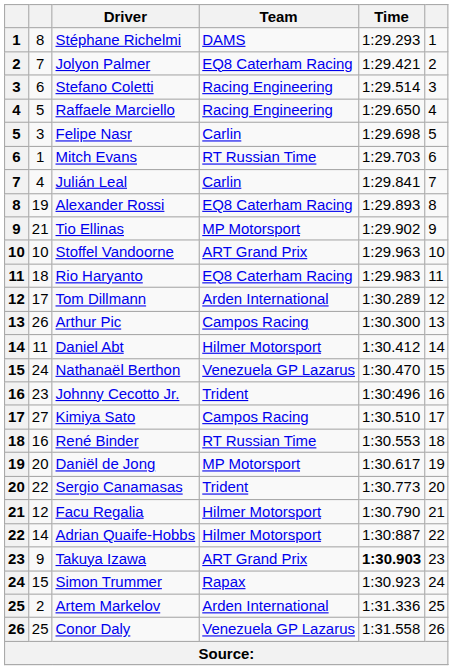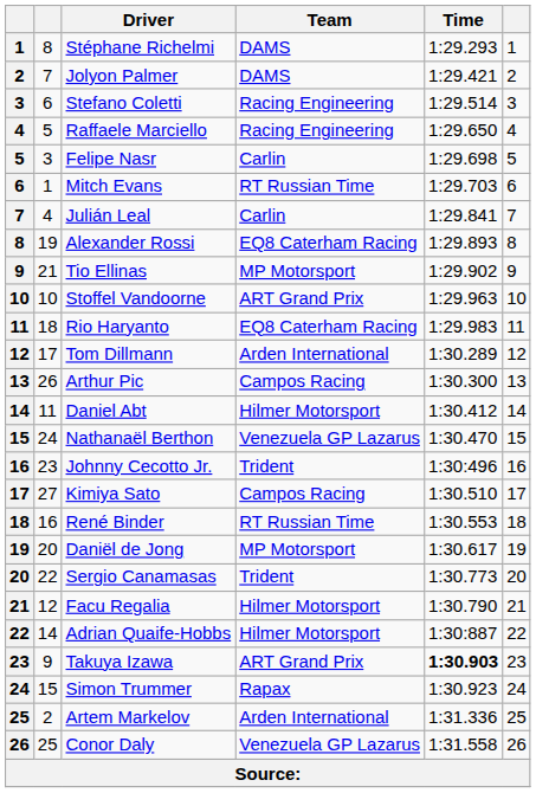 <table class="wikitable" style="font-size:85%">
 <tr>
 <th></th>
 <th></th>
 <th>Driver</th>
 <th>Team</th>
 <th>Time</th>
 <th></th>
 </tr>
 <tr>
 <th>1</th>
 <td align="center">8</td>
 <td> <a href='#'>Stéphane Richelmi</a></td>
 <td><a href='#'>DAMS</a></td>
 <td>1:29.293</td>
 <td>1</td>
 </tr>
 <tr>
 <th>2</th>
 <td align="center">7</td>
 <td> <a href='#'>Jolyon Palmer</a></td>
-<td><a href='#'>EQ8 Caterham Racing</a></td>
+<td><a href='#'>DAMS</a></td>
 <td>1:29.421</td>
 <td>2</td>
 </tr>
 <tr>
 <th>3</th>
 <td align="center">6</td>
 <td> <a href='#'>Stefano Coletti</a></td>
 <td><a href='#'>Racing Engineering</a></td>
 <td>1:29.514</td>
 <td>3</td>
 </tr>
 <tr>
 <th>4</th>
 <td align="center">5</td>
 <td> <a href='#'>Raffaele Marciello</a></td>
 <td><a href='#'>Racing Engineering</a></td>
 <td>1:29.650</td>
 <td>4</td>
 </tr>
 <tr>
 <th>5</th>
 <td align="center">3</td>
 <td> <a href='#'>Felipe Nasr</a></td>
 <td><a href='#'>Carlin</a></td>
 <td>1:29.698</td>
 <td>5</td>
 </tr>
 <tr>
 <th>6</th>
 <td align="center">1</td>
 <td> <a href='#'>Mitch Evans</a></td>
 <td><a href='#'>RT Russian Time</a></td>
 <td>1:29.703</td>
 <td>6</td>
 </tr>
 <tr>
 <th>7</th>
 <td align="center">4</td>
 <td> <a href='#'>Julián Leal</a></td>
 <td><a href='#'>Carlin</a></td>
 <td>1:29.841</td>
 <td>7</td>
 </tr>
 <tr>
 <th>8</th>
 <td align="center">19</td>
 <td> <a href='#'>Alexander Rossi</a></td>
 <td><a href='#'>EQ8 Caterham Racing</a></td>
 <td>1:29.893</td>
 <td>8</td>
 </tr>
 <tr>
 <th>9</th>
 <td align="center">21</td>
 <td> <a href='#'>Tio Ellinas</a></td>
 <td><a href='#'>MP Motorsport</a></td>
 <td>1:29.902</td>
 <td>9</td>
 </tr>
 <tr>
 <th>10</th>
 <td align="center">10</td>
 <td> <a href='#'>Stoffel Vandoorne</a></td>
 <td><a href='#'>ART Grand Prix</a></td>
 <td>1:29.963</td>
 <td>10</td>
 </tr>
 <tr>
 <th>11</th>
 <td align="center">18</td>
 <td> <a href='#'>Rio Haryanto</a></td>
 <td><a href='#'>EQ8 Caterham Racing</a></td>
 <td>1:29.983</td>
 <td>11</td>
 </tr>
 <tr>
 <th>12</th>
 <td align="center">17</td>
 <td> <a href='#'>Tom Dillmann</a></td>
 <td><a href='#'>Arden International</a></td>
 <td>1:30.289</td>
 <td>12</td>
 </tr>
 <tr>
 <th>13</th>
 <td align="center">26</td>
 <td> <a href='#'>Arthur Pic</a></td>
 <td><a href='#'>Campos Racing</a></td>
 <td>1:30.300</td>
 <td>13</td>
 </tr>
 <tr>
 <th>14</th>
 <td align="center">11</td>
 <td> <a href='#'>Daniel Abt</a></td>
 <td><a href='#'>Hilmer Motorsport</a></td>
 <td>1:30.412</td>
 <td>14</td>
 </tr>
 <tr>
 <th>15</th>
 <td align="center">24</td>
 <td> <a href='#'>Nathanaël Berthon</a></td>
 <td><a href='#'>Venezuela GP Lazarus</a></td>
 <td>1:30.470</td>
 <td>15</td>
 </tr>
 <tr>
 <th>16</th>
 <td align="center">23</td>
 <td> <a href='#'>Johnny Cecotto Jr.</a></td>
 <td><a href='#'>Trident</a></td>
 <td>1:30:496</td>
 <td>16</td>
 </tr>
 <tr>
 <th>17</th>
 <td align="center">27</td>
 <td> <a href='#'>Kimiya Sato</a></td>
 <td><a href='#'>Campos Racing</a></td>
 <td>1:30.510</td>
 <td>17</td>
 </tr>
 <tr>
 <th>18</th>
 <td align="center">16</td>
 <td> <a href='#'>René Binder</a></td>
 <td><a href='#'>RT Russian Time</a></td>
 <td>1:30.553</td>
 <td>18</td>
 </tr>
 <tr>
 <th>19</th>
 <td align="center">20</td>
 <td> <a href='#'>Daniël de Jong</a></td>
 <td><a href='#'>MP Motorsport</a></td>
 <td>1:30.617</td>
 <td>19</td>
 </tr>
 <tr>
 <th>20</th>
 <td align="center">22</td>
 <td> <a href='#'>Sergio Canamasas</a></td>
 <td><a href='#'>Trident</a></td>
 <td>1:30.773</td>
 <td>20</td>
 </tr>
 <tr>
 <th>21</th>
 <td align="center">12</td>
 <td> <a href='#'>Facu Regalia</a></td>
 <td><a href='#'>Hilmer Motorsport</a></td>
 <td>1:30.790</td>
 <td>21</td>
 </tr>
 <tr>
 <th>22</th>
 <td align="center">14</td>
 <td> <a href='#'>Adrian Quaife-Hobbs</a></td>
 <td><a href='#'>Hilmer Motorsport</a></td>
 <td>1:30:887</td>
 <td>22</td>
 </tr>
 <tr>
 <th>23</th>
 <td align="center">9</td>
 <td> <a href='#'>Takuya Izawa</a></td>
 <td><a href='#'>ART Grand Prix</a></td>
 <td><strong>1:30.903</strong></td>
 <td>23</td>
 </tr>
 <tr>
 <th>24</th>
 <td align="center">15</td>
 <td> <a href='#'>Simon Trummer</a></td>
 <td><a href='#'>Rapax</a></td>
 <td>1:30.923</td>
 <td>24</td>
 </tr>
 <tr>
 <th>25</th>
 <td align="center">2</td>
 <td> <a href='#'>Artem Markelov</a></td>
 <td><a href='#'>Arden International</a></td>
 <td>1:31.336</td>
 <td>25</td>
 </tr>
 <tr>
 <th>26</th>
 <td align="center">25</td>
 <td> <a href='#'>Conor Daly</a></td>
 <td><a href='#'>Venezuela GP Lazarus</a></td>
 <td>1:31.558</td>
 <td>26</td>
 </tr>
 <tr>
 <th colspan="6">Source: </th>
 </tr>
 <tr>
 </tr>
 </table>
